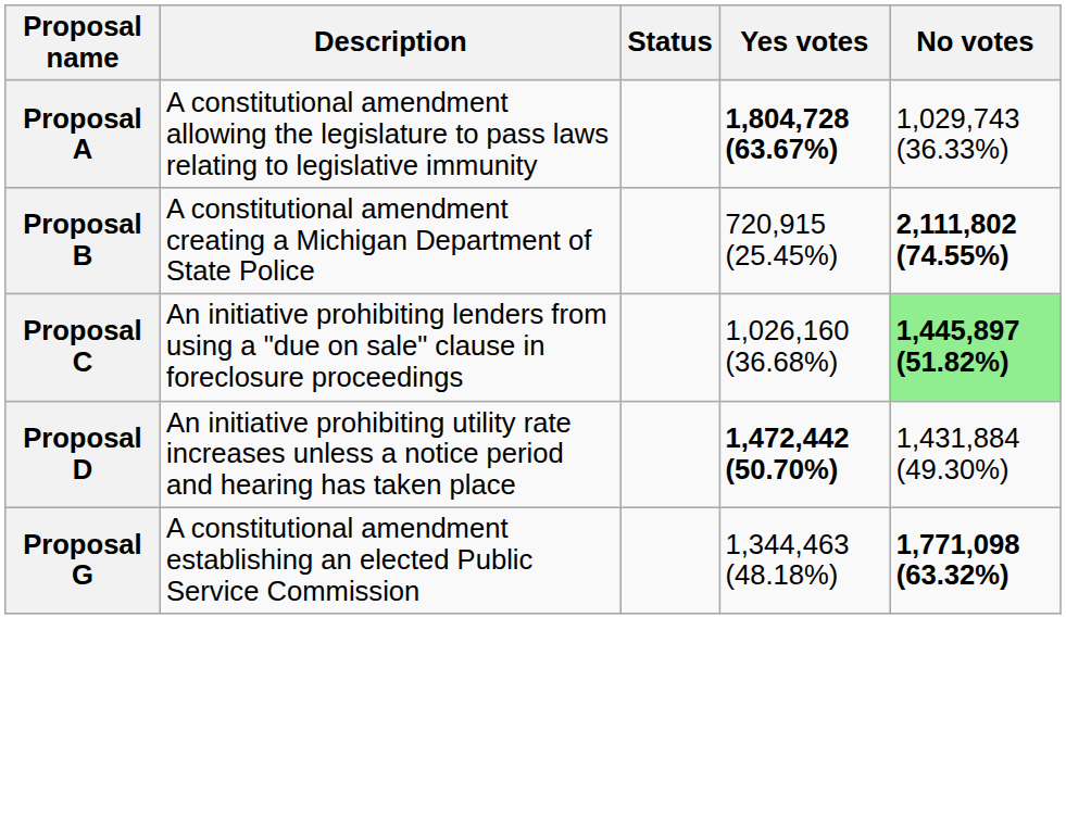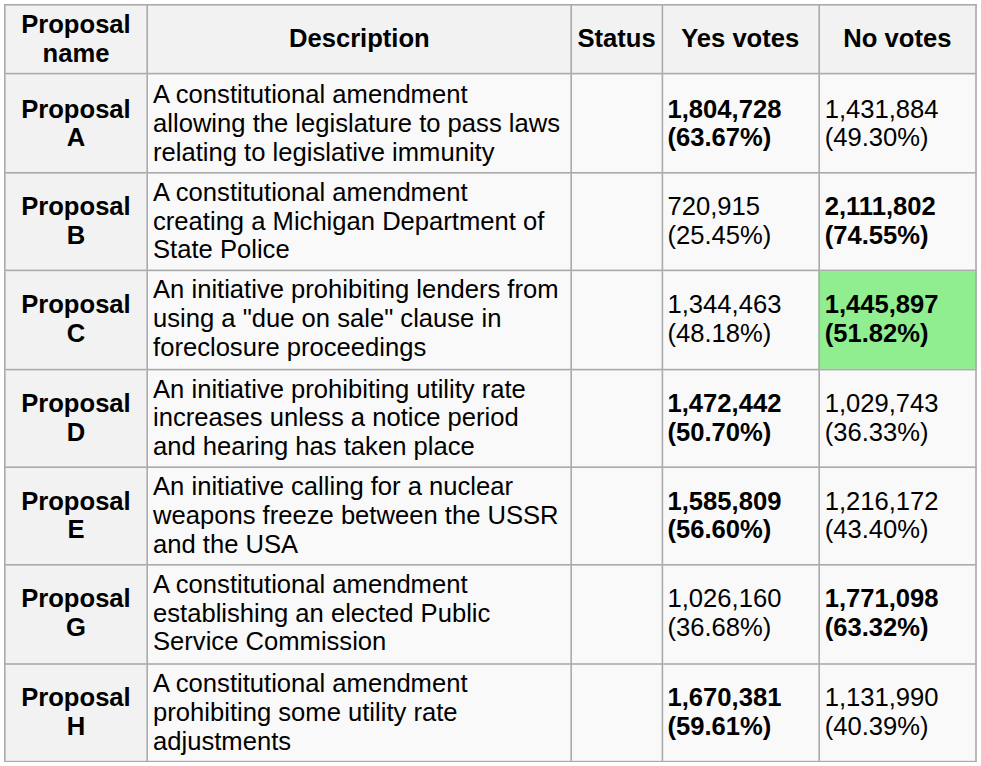 <table class="wikitable sortable plainrowheaders">
 <tr>
 <th scope="col">Proposal name</th>
 <th class="unsortable" scope="col">Description</th>
 <th scope="col">Status</th>
 <th scope="col">Yes votes</th>
 <th scope="col">No votes</th>
 </tr>
 <tr>
 <th scope="row">Proposal A</th>
 <td>A constitutional amendment allowing the legislature to pass laws relating to legislative immunity</td>
 <td></td>
 <td><strong>1,804,728 (63.67%)</strong></td>
-<td>1,029,743 (36.33%)</td>
+<td>1,431,884 (49.30%)</td>
 </tr>
 <tr>
 <th scope="row">Proposal B</th>
 <td>A constitutional amendment creating a Michigan Department of State Police</td>
 <td></td>
 <td>720,915 (25.45%)</td>
 <td><strong>2,111,802 (74.55%)</strong></td>
 </tr>
 <tr>
 <th scope="row">Proposal C</th>
 <td>An initiative prohibiting lenders from using a "due on sale" clause in foreclosure proceedings</td>
 <td></td>
-<td>1,026,160 (36.68%)</td>
+<td>1,344,463 (48.18%)</td>
 <td style="background: lightgreen;"><strong>1,445,897 (51.82%)</strong></td>
 </tr>
 <tr>
 <th scope="row">Proposal D</th>
 <td>An initiative prohibiting utility rate increases unless a notice period and hearing has taken place</td>
 <td></td>
 <td><strong>1,472,442 (50.70%)</strong></td>
-<td>1,431,884 (49.30%)</td>
+<td>1,029,743 (36.33%)</td>
+</tr>
+<tr>
+<th scope="row">Proposal E</th>
+<td>An initiative calling for a nuclear weapons freeze between the USSR and the USA</td>
+<td></td>
+<td><strong>1,585,809 (56.60%)</strong></td>
+<td>1,216,172 (43.40%)</td>
 </tr>
 <tr>
 <th scope="row">Proposal G</th>
 <td>A constitutional amendment establishing an elected Public Service Commission</td>
 <td></td>
-<td>1,344,463 (48.18%)</td>
+<td>1,026,160 (36.68%)</td>
 <td><strong>1,771,098 (63.32%)</strong></td>
 </tr>
+<tr>
+<th scope="row">Proposal H</th>
+<td>A constitutional amendment prohibiting some utility rate adjustments</td>
+<td></td>
+<td><strong>1,670,381 (59.61%)</strong></td>
+<td>1,131,990 (40.39%)</td>
+</tr>
 </table>
